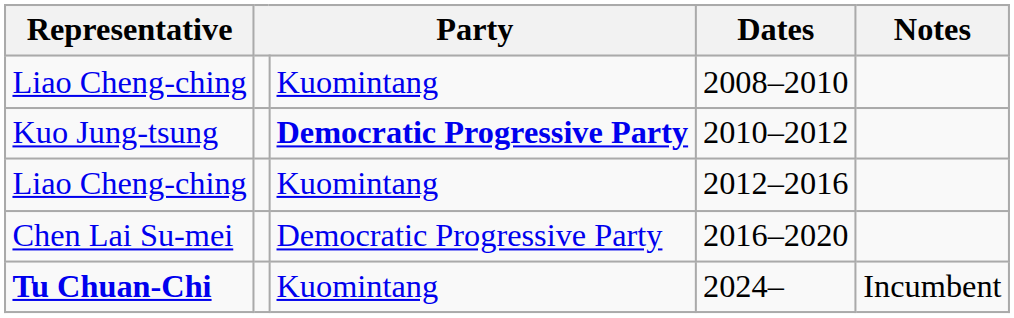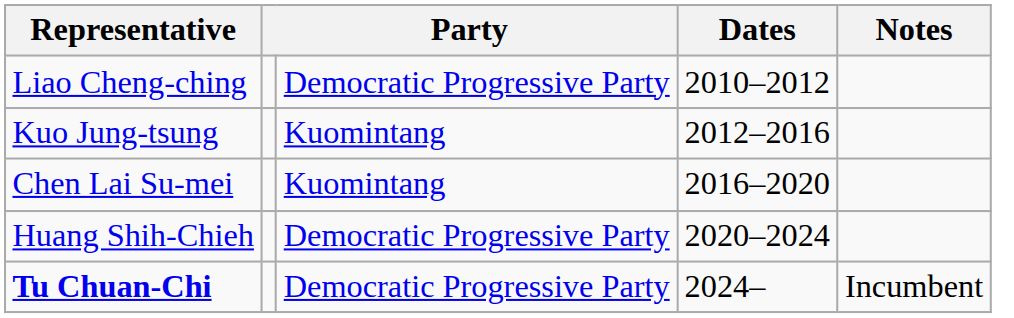 <table class=wikitable>
 <tr valign=bottom>
 <th>Representative</th>
 <th colspan="2">Party</th>
 <th>Dates</th>
 <th>Notes</th>
 </tr>
 <tr>
 <td><a href='#'>Liao Cheng-ching</a></td>
 <td bgcolor=></td>
-<td><a href='#'>Kuomintang</a></td>
-<td>2008–2010</td>
+<td><a href='#'>Democratic Progressive Party</a></td>
+<td>2010–2012</td>
 <td></td>
 </tr>
 <tr>
 <td><a href='#'>Kuo Jung-tsung</a></td>
-<td bgcolor=></td>
-<td><strong><a href='#'>Democratic Progressive Party</a></strong></td>
-<td>2010–2012</td>
-<td></td>
-</tr>
-<tr>
-<td><a href='#'>Liao Cheng-ching</a></td>
 <td bgcolor=></td>
 <td><a href='#'>Kuomintang</a></td>
 <td>2012–2016</td>
 <td></td>
 </tr>
 <tr>
 <td><a href='#'>Chen Lai Su-mei</a></td>
 <td bgcolor=></td>
+<td><a href='#'>Kuomintang</a></td>
+<td>2016–2020</td>
+<td></td>
+</tr>
+<tr>
+<td><a href='#'>Huang Shih-Chieh</a></td>
+<td bgcolor=></td>
 <td><a href='#'>Democratic Progressive Party</a></td>
-<td>2016–2020</td>
+<td>2020–2024</td>
 <td></td>
 </tr>
 <tr>
 <td><strong><a href='#'>Tu Chuan-Chi</a></strong></td>
 <td bgcolor=></td>
-<td><a href='#'>Kuomintang</a></td>
+<td><a href='#'>Democratic Progressive Party</a></td>
 <td>2024–</td>
 <td>Incumbent</td>
 </tr>
 </table>
